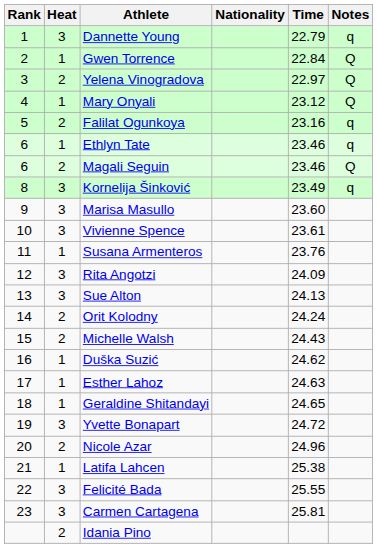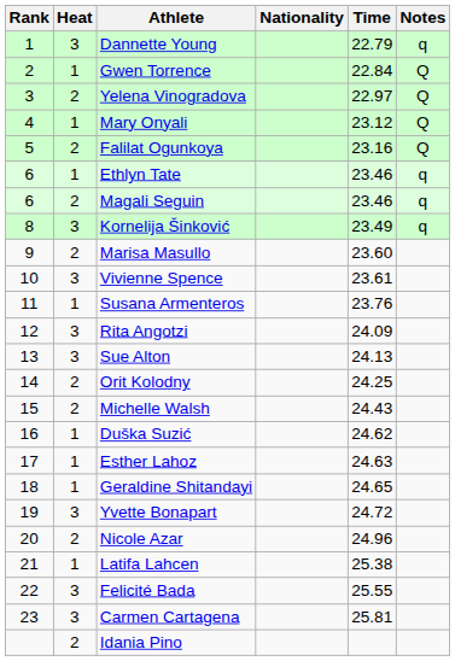 <table class="wikitable sortable" style="text-align:center">
 <tr>
 <th>Rank</th>
 <th>Heat</th>
 <th>Athlete</th>
 <th>Nationality</th>
 <th>Time</th>
 <th>Notes</th>
 </tr>
 <tr bgcolor=ccffcc>
 <td>1</td>
 <td>3</td>
 <td align=left><a href='#'>Dannette Young</a></td>
 <td align=left></td>
 <td>22.79</td>
 <td>q</td>
 </tr>
 <tr bgcolor=ccffcc>
 <td>2</td>
 <td>1</td>
 <td align=left><a href='#'>Gwen Torrence</a></td>
 <td align=left></td>
 <td>22.84</td>
 <td>Q</td>
 </tr>
 <tr bgcolor=ccffcc>
 <td>3</td>
 <td>2</td>
 <td align=left><a href='#'>Yelena Vinogradova</a></td>
 <td align=left></td>
 <td>22.97</td>
 <td>Q</td>
 </tr>
 <tr bgcolor=ccffcc>
 <td>4</td>
 <td>1</td>
 <td align=left><a href='#'>Mary Onyali</a></td>
 <td align=left></td>
 <td>23.12</td>
 <td>Q</td>
 </tr>
 <tr bgcolor=ccffcc>
 <td>5</td>
 <td>2</td>
 <td align=left><a href='#'>Falilat Ogunkoya</a></td>
 <td align=left></td>
 <td>23.16</td>
-<td>q</td>
+<td>Q</td>
 </tr>
 <tr bgcolor=ddffdd>
 <td>6</td>
 <td>1</td>
 <td align=left><a href='#'>Ethlyn Tate</a></td>
 <td align=left></td>
 <td>23.46</td>
 <td>q</td>
 </tr>
 <tr bgcolor=ddffdd>
 <td>6</td>
 <td>2</td>
 <td align=left><a href='#'>Magali Seguin</a></td>
 <td align=left></td>
 <td>23.46</td>
-<td>Q</td>
+<td>q</td>
 </tr>
 <tr bgcolor=ccffcc>
 <td>8</td>
 <td>3</td>
 <td align=left><a href='#'>Kornelija Šinković</a></td>
 <td align=left></td>
 <td>23.49</td>
 <td>q</td>
 </tr>
 <tr>
 <td>9</td>
-<td>3</td>
+<td>2</td>
 <td align=left><a href='#'>Marisa Masullo</a></td>
 <td align=left></td>
 <td>23.60</td>
 <td></td>
 </tr>
 <tr>
 <td>10</td>
 <td>3</td>
 <td align=left><a href='#'>Vivienne Spence</a></td>
 <td align=left></td>
 <td>23.61</td>
 <td></td>
 </tr>
 <tr>
 <td>11</td>
 <td>1</td>
 <td align=left><a href='#'>Susana Armenteros</a></td>
 <td align=left></td>
 <td>23.76</td>
 <td></td>
 </tr>
 <tr>
 <td>12</td>
 <td>3</td>
 <td align=left><a href='#'>Rita Angotzi</a></td>
 <td align=left></td>
 <td>24.09</td>
 <td></td>
 </tr>
 <tr>
 <td>13</td>
 <td>3</td>
 <td align=left><a href='#'>Sue Alton</a></td>
 <td align=left></td>
 <td>24.13</td>
 <td></td>
 </tr>
 <tr>
 <td>14</td>
 <td>2</td>
 <td align=left><a href='#'>Orit Kolodny</a></td>
 <td align=left></td>
-<td>24.24</td>
+<td>24.25</td>
 <td></td>
 </tr>
 <tr>
 <td>15</td>
 <td>2</td>
 <td align=left><a href='#'>Michelle Walsh</a></td>
 <td align=left></td>
 <td>24.43</td>
 <td></td>
 </tr>
 <tr>
 <td>16</td>
 <td>1</td>
 <td align=left><a href='#'>Duška Suzić</a></td>
 <td align=left></td>
 <td>24.62</td>
 <td></td>
 </tr>
 <tr>
 <td>17</td>
 <td>1</td>
 <td align=left><a href='#'>Esther Lahoz</a></td>
 <td align=left></td>
 <td>24.63</td>
 <td></td>
 </tr>
 <tr>
 <td>18</td>
 <td>1</td>
 <td align=left><a href='#'>Geraldine Shitandayi</a></td>
 <td align=left></td>
 <td>24.65</td>
 <td></td>
 </tr>
 <tr>
 <td>19</td>
 <td>3</td>
 <td align=left><a href='#'>Yvette Bonapart</a></td>
 <td align=left></td>
 <td>24.72</td>
 <td></td>
 </tr>
 <tr>
 <td>20</td>
 <td>2</td>
 <td align=left><a href='#'>Nicole Azar</a></td>
 <td align=left></td>
 <td>24.96</td>
 <td></td>
 </tr>
 <tr>
 <td>21</td>
 <td>1</td>
 <td align=left><a href='#'>Latifa Lahcen</a></td>
 <td align=left></td>
 <td>25.38</td>
 <td></td>
 </tr>
 <tr>
 <td>22</td>
 <td>3</td>
 <td align=left><a href='#'>Felicité Bada</a></td>
 <td align=left></td>
 <td>25.55</td>
 <td></td>
 </tr>
 <tr>
 <td>23</td>
 <td>3</td>
 <td align=left><a href='#'>Carmen Cartagena</a></td>
 <td align=left></td>
 <td>25.81</td>
 <td></td>
 </tr>
 <tr>
 <td></td>
 <td>2</td>
 <td align=left><a href='#'>Idania Pino</a></td>
 <td align=left></td>
 <td></td>
 <td></td>
 </tr>
 </table>
